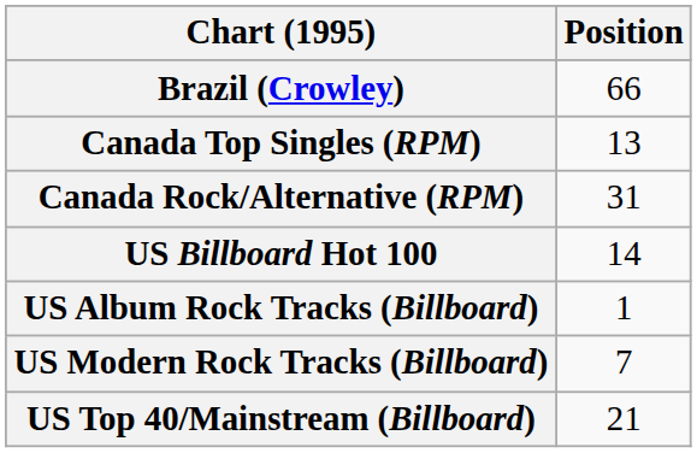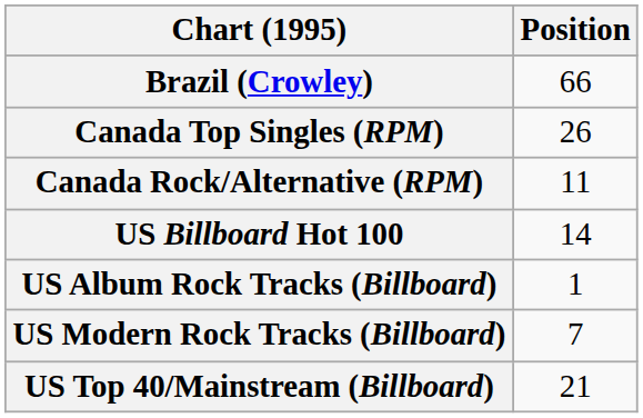 <table class="wikitable sortable plainrowheaders" style="text-align:center">
 <tr>
 <th>Chart (1995)</th>
 <th>Position</th>
 </tr>
 <tr>
 <th scope="row">Brazil (<a href='#'>Crowley</a>)</th>
 <td>66</td>
 </tr>
 <tr>
 <th scope="row">Canada Top Singles (<em>RPM</em>)</th>
-<td>13</td>
+<td>26</td>
 </tr>
 <tr>
 <th scope="row">Canada Rock/Alternative (<em>RPM</em>)</th>
-<td>31</td>
+<td>11</td>
 </tr>
 <tr>
 <th scope="row">US <em>Billboard</em> Hot 100</th>
 <td>14</td>
 </tr>
 <tr>
 <th scope="row">US Album Rock Tracks (<em>Billboard</em>)</th>
 <td>1</td>
 </tr>
 <tr>
 <th scope="row">US Modern Rock Tracks (<em>Billboard</em>)</th>
 <td>7</td>
 </tr>
 <tr>
 <th scope="row">US Top 40/Mainstream (<em>Billboard</em>)</th>
 <td>21</td>
 </tr>
 </table>
